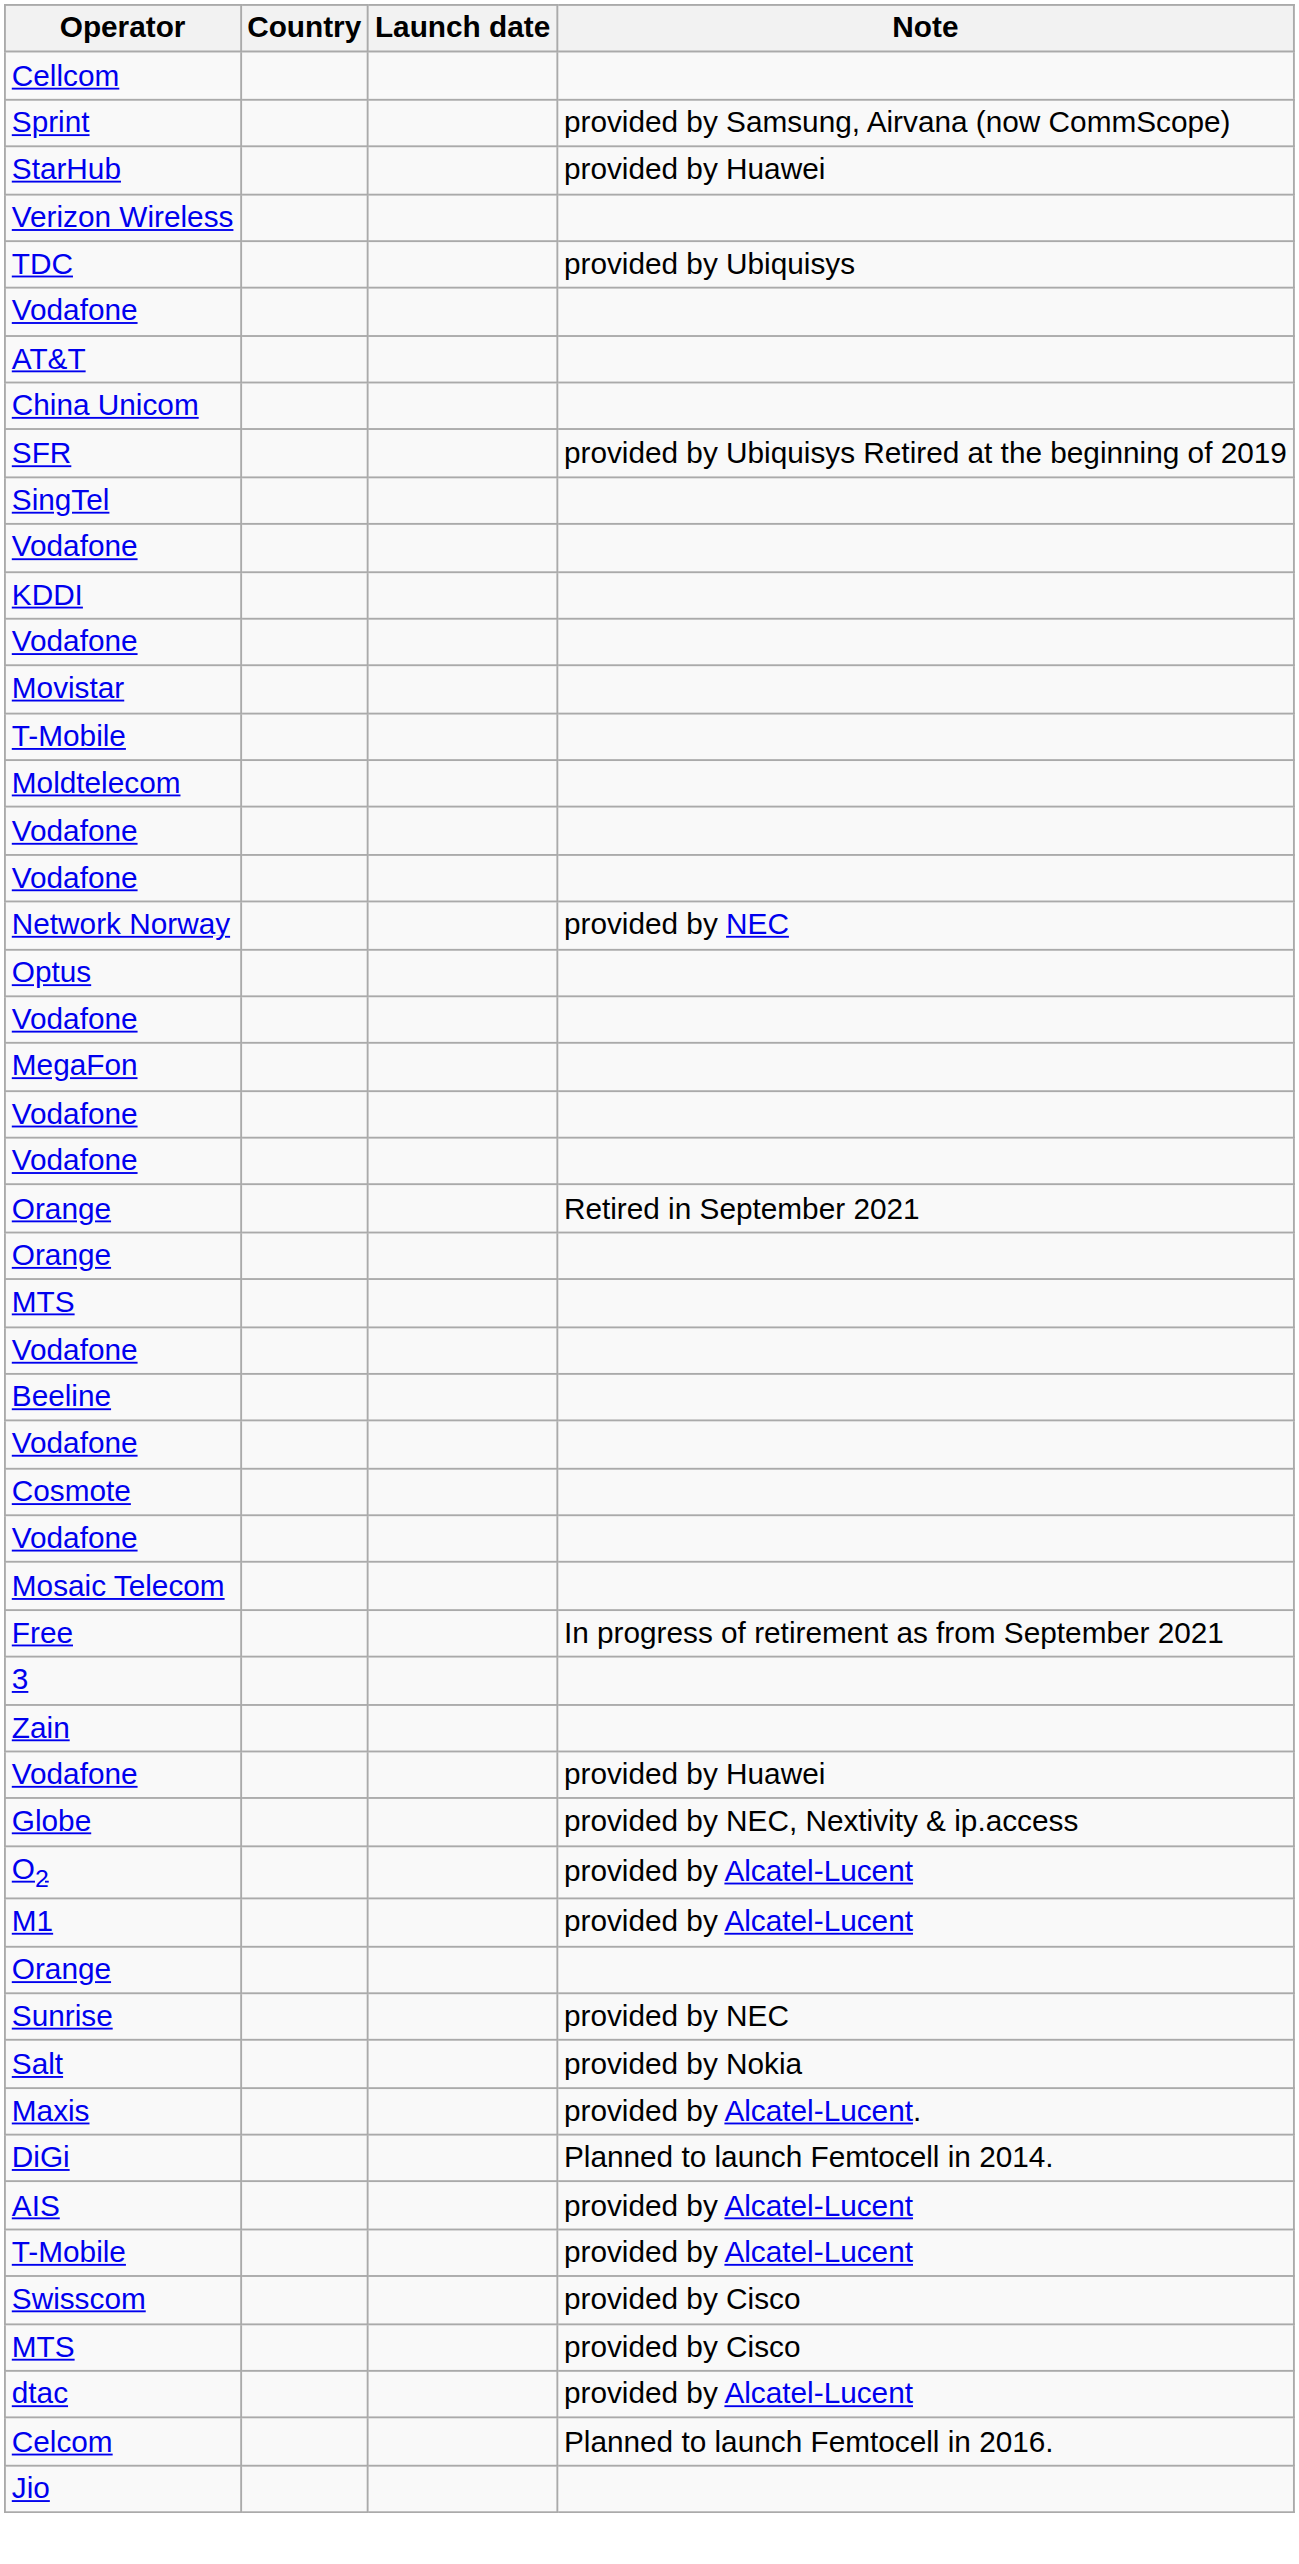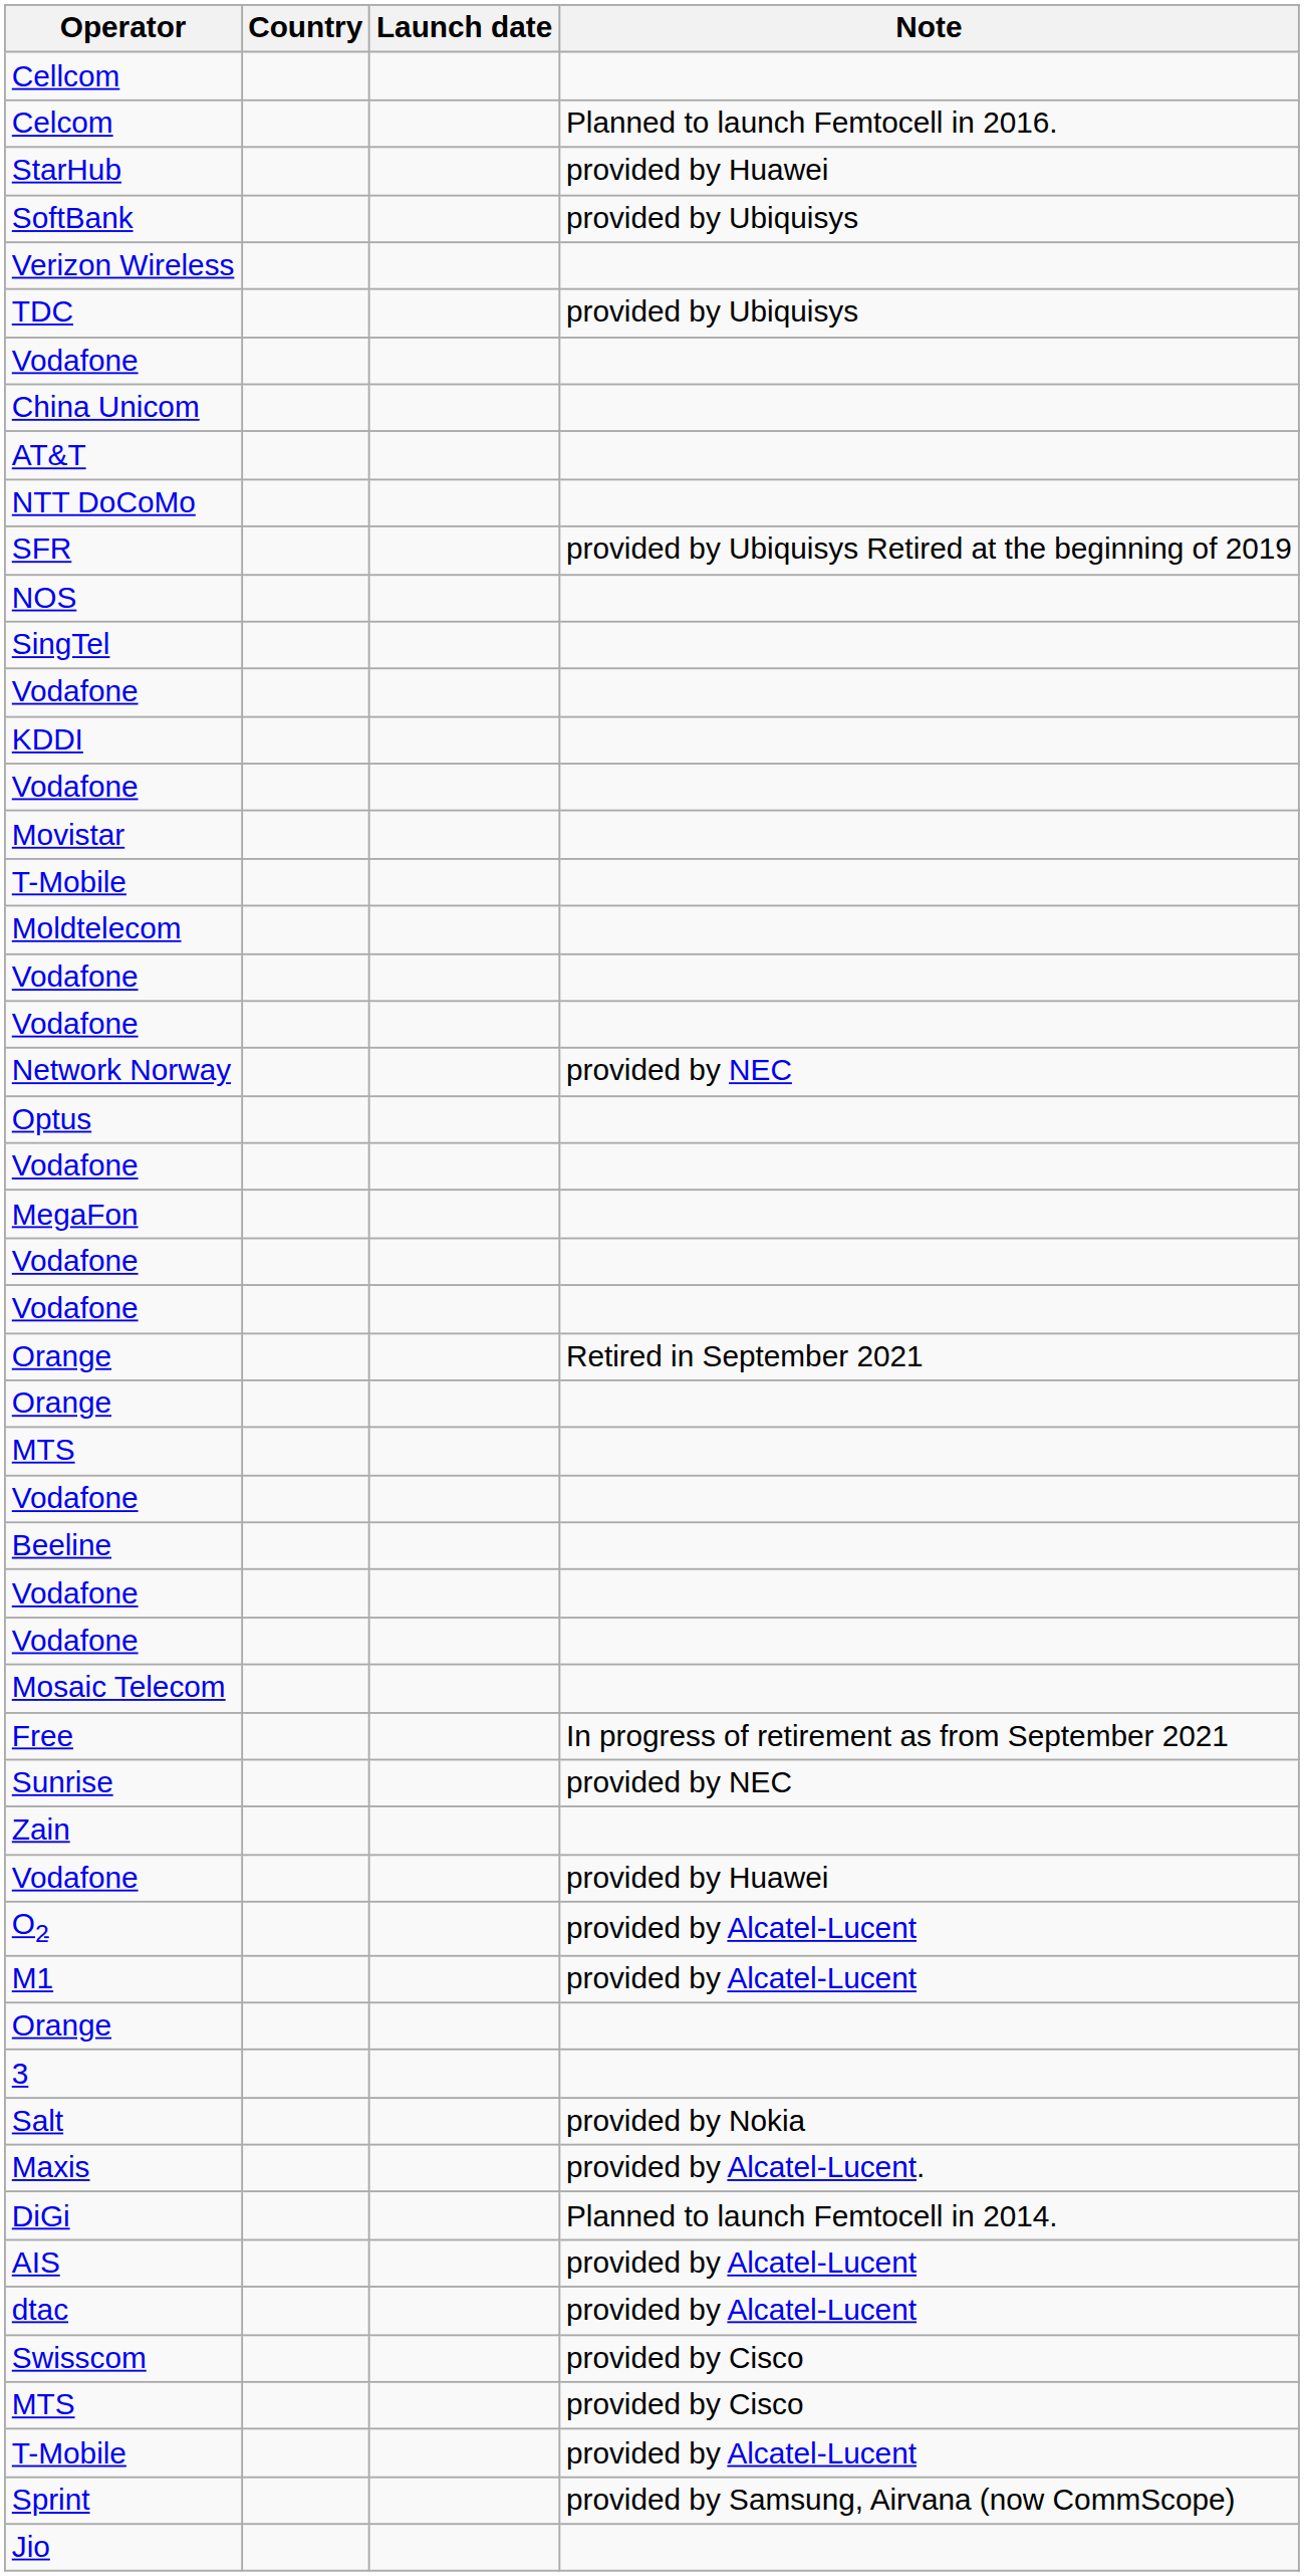 <table class="wikitable sortable">
 <tr style="background:#ccc; text-align:center;">
 <th><strong>Operator</strong></th>
 <th><strong>Country</strong></th>
 <th><strong>Launch date</strong></th>
 <th><strong>Note</strong></th>
 </tr>
 <tr>
 <td><a href='#'>Cellcom</a></td>
 <td></td>
 <td></td>
 </tr>
 <tr>
-<td><a href='#'>Sprint</a></td>
+<td><a href='#'>Celcom</a></td>
 <td></td>
 <td></td>
-<td>provided by Samsung, Airvana (now CommScope) </td>
+<td>Planned to launch Femtocell in 2016.</td>
 </tr>
 <tr>
 <td><a href='#'>StarHub</a></td>
 <td></td>
 <td></td>
 <td>provided by Huawei</td>
+</tr>
+<tr>
+<td><a href='#'>SoftBank</a></td>
+<td></td>
+<td></td>
+<td>provided by Ubiquisys</td>
 </tr>
 <tr>
 <td><a href='#'>Verizon Wireless</a></td>
 <td></td>
 <td></td>
 <td></td>
 </tr>
 <tr>
 <td><a href='#'>TDC</a></td>
 <td></td>
 <td></td>
 <td>provided by Ubiquisys</td>
 </tr>
 <tr>
 <td><a href='#'>Vodafone</a></td>
 <td></td>
 <td></td>
 <td></td>
 </tr>
 <tr>
+<td><a href='#'>China Unicom</a></td>
+<td></td>
+<td></td>
+<td></td>
+</tr>
+<tr>
 <td><a href='#'>AT&T</a></td>
 <td></td>
 <td></td>
 <td></td>
 </tr>
 <tr>
-<td><a href='#'>China Unicom</a></td>
+<td><a href='#'>NTT DoCoMo</a></td>
 <td></td>
 <td></td>
 <td></td>
 </tr>
 <tr>
 <td><a href='#'>SFR</a></td>
 <td></td>
 <td></td>
 <td>provided by Ubiquisys Retired at the beginning of 2019</td>
+</tr>
+<tr>
+<td><a href='#'>NOS</a></td>
+<td></td>
+<td></td>
+<td></td>
 </tr>
 <tr>
 <td><a href='#'>SingTel</a></td>
 <td></td>
 <td></td>
 <td></td>
 </tr>
 <tr>
 <td><a href='#'>Vodafone</a></td>
 <td></td>
 <td></td>
 <td></td>
 </tr>
 <tr>
 <td><a href='#'>KDDI</a></td>
 <td></td>
 <td></td>
 <td></td>
 </tr>
 <tr>
 <td><a href='#'>Vodafone</a></td>
 <td></td>
 <td></td>
 <td></td>
 </tr>
 <tr>
 <td><a href='#'>Movistar</a></td>
 <td></td>
 <td></td>
 <td></td>
 </tr>
 <tr>
 <td><a href='#'>T-Mobile</a></td>
 <td></td>
 <td></td>
 <td></td>
 </tr>
 <tr>
 <td><a href='#'>Moldtelecom</a></td>
 <td></td>
 <td></td>
 <td></td>
 </tr>
 <tr>
 <td><a href='#'>Vodafone</a></td>
 <td></td>
 <td></td>
 <td></td>
 </tr>
 <tr>
 <td><a href='#'>Vodafone</a></td>
 <td></td>
 <td></td>
 <td></td>
 </tr>
 <tr>
 <td><a href='#'>Network Norway</a></td>
 <td></td>
 <td></td>
 <td>provided by <a href='#'>NEC</a></td>
 </tr>
 <tr>
 <td><a href='#'>Optus</a></td>
 <td></td>
 <td></td>
 <td></td>
 </tr>
 <tr>
 <td><a href='#'>Vodafone</a></td>
 <td></td>
 <td></td>
 <td></td>
 </tr>
 <tr>
 <td><a href='#'>MegaFon</a></td>
 <td></td>
 <td></td>
 <td></td>
 </tr>
 <tr>
 <td><a href='#'>Vodafone</a></td>
 <td></td>
 <td></td>
 <td></td>
 </tr>
 <tr>
 <td><a href='#'>Vodafone</a></td>
 <td></td>
 <td></td>
 <td></td>
 </tr>
 <tr>
 <td><a href='#'>Orange</a></td>
 <td></td>
 <td></td>
 <td>Retired in September 2021</td>
 </tr>
 <tr>
 <td><a href='#'>Orange</a></td>
 <td></td>
 <td></td>
 <td></td>
 </tr>
 <tr>
 <td><a href='#'>MTS</a></td>
 <td></td>
 <td></td>
 <td></td>
 </tr>
 <tr>
 <td><a href='#'>Vodafone</a></td>
 <td></td>
 <td></td>
 <td></td>
 </tr>
 <tr>
 <td><a href='#'>Beeline</a></td>
 <td></td>
 <td></td>
 <td></td>
 </tr>
 <tr>
 <td><a href='#'>Vodafone</a></td>
 <td></td>
 <td></td>
 <td></td>
 </tr>
 <tr>
-<td><a href='#'>Cosmote</a></td>
-<td></td>
-<td></td>
-<td></td>
-</tr>
-<tr>
 <td><a href='#'>Vodafone</a></td>
 <td></td>
 <td></td>
 <td></td>
 </tr>
 <tr>
 <td><a href='#'>Mosaic Telecom</a></td>
 <td></td>
 <td></td>
 <td></td>
 </tr>
 <tr>
 <td><a href='#'>Free</a></td>
 <td></td>
 <td></td>
 <td>In progress of retirement as from September 2021</td>
 </tr>
 <tr>
-<td><a href='#'>3</a></td>
+<td><a href='#'>Sunrise</a></td>
 <td></td>
 <td></td>
-<td></td>
+<td>provided by NEC</td>
 </tr>
 <tr>
 <td><a href='#'>Zain</a></td>
 <td></td>
 <td></td>
 <td></td>
 </tr>
 <tr>
 <td><a href='#'>Vodafone</a></td>
 <td></td>
 <td></td>
 <td>provided by Huawei</td>
-</tr>
-<tr>
-<td><a href='#'>Globe</a></td>
-<td></td>
-<td></td>
-<td>provided by NEC, Nextivity & ip.access</td>
 </tr>
 <tr>
 <td><a href='#'>O<sub>2</sub></a></td>
 <td></td>
 <td></td>
 <td>provided by <a href='#'>Alcatel-Lucent</a></td>
 </tr>
 <tr>
 <td><a href='#'>M1</a></td>
 <td></td>
 <td></td>
 <td>provided by <a href='#'>Alcatel-Lucent</a></td>
 </tr>
 <tr>
 <td><a href='#'>Orange</a></td>
 <td></td>
 <td></td>
 <td></td>
 </tr>
 <tr>
-<td><a href='#'>Sunrise</a></td>
+<td><a href='#'>3</a></td>
 <td></td>
 <td></td>
-<td>provided by NEC</td>
+<td></td>
 </tr>
 <tr>
 <td><a href='#'>Salt</a></td>
 <td></td>
 <td></td>
 <td>provided by Nokia</td>
 </tr>
 <tr>
 <td><a href='#'>Maxis</a></td>
 <td></td>
 <td></td>
 <td>provided by <a href='#'>Alcatel-Lucent</a>.</td>
 </tr>
 <tr>
 <td><a href='#'>DiGi</a></td>
 <td></td>
 <td></td>
 <td>Planned to launch Femtocell in 2014.</td>
 </tr>
 <tr>
 <td><a href='#'>AIS</a></td>
 <td></td>
 <td></td>
 <td>provided by <a href='#'>Alcatel-Lucent</a></td>
 </tr>
 <tr>
-<td><a href='#'>T-Mobile</a></td>
+<td><a href='#'>dtac</a></td>
 <td></td>
 <td></td>
 <td>provided by <a href='#'>Alcatel-Lucent</a></td>
 </tr>
 <tr>
 <td><a href='#'>Swisscom</a></td>
 <td></td>
 <td></td>
 <td>provided by Cisco</td>
 </tr>
 <tr>
 <td><a href='#'>MTS</a></td>
 <td></td>
 <td></td>
 <td>provided by Cisco</td>
 </tr>
 <tr>
-<td><a href='#'>dtac</a></td>
+<td><a href='#'>T-Mobile</a></td>
 <td></td>
 <td></td>
 <td>provided by <a href='#'>Alcatel-Lucent</a></td>
 </tr>
 <tr>
-<td><a href='#'>Celcom</a></td>
+<td><a href='#'>Sprint</a></td>
 <td></td>
 <td></td>
-<td>Planned to launch Femtocell in 2016.</td>
+<td>provided by Samsung, Airvana (now CommScope) </td>
 </tr>
 <tr>
 <td><a href='#'>Jio</a></td>
 <td></td>
 <td></td>
 <td></td>
 </tr>
 </table>
